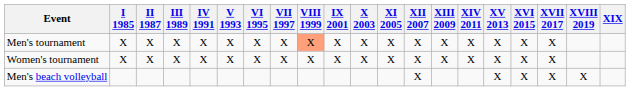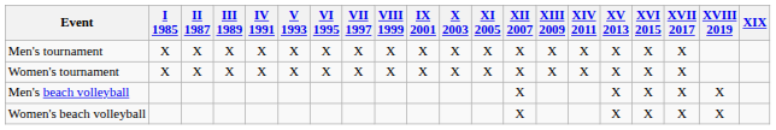 <table class="wikitable" style="text-align:center">
 <tr>
 <th>Event</th>
 <th><a href='#'>I<br>1985</a></th>
 <th><a href='#'>II<br>1987</a></th>
 <th><a href='#'>III<br>1989</a></th>
 <th><a href='#'>IV<br>1991</a></th>
 <th><a href='#'>V<br>1993</a></th>
 <th><a href='#'>VI<br>1995</a></th>
 <th><a href='#'>VII<br>1997</a></th>
 <th><a href='#'>VIII<br>1999</a></th>
 <th><a href='#'>IX<br>2001</a></th>
 <th><a href='#'>X<br>2003</a></th>
 <th><a href='#'>XI<br>2005</a></th>
 <th><a href='#'>XII<br>2007</a></th>
 <th><a href='#'>XIII<br>2009</a></th>
 <th><a href='#'>XIV<br>2011</a></th>
 <th><a href='#'>XV<br>2013</a></th>
 <th><a href='#'>XVI<br>2015</a></th>
 <th><a href='#'>XVII<br>2017</a></th>
 <th><a href='#'>XVIII<br>2019</a></th>
 <th><a href='#'>XIX</a></th>
 </tr>
 <tr>
 <td align=left>Men's tournament</td>
 <td>X</td>
 <td>X</td>
 <td>X</td>
 <td>X</td>
 <td>X</td>
 <td>X</td>
 <td>X</td>
-<td style="background: lightsalmon;">X</td>
+<td>X</td>
 <td>X</td>
 <td>X</td>
 <td>X</td>
 <td>X</td>
 <td>X</td>
 <td>X</td>
 <td>X</td>
 <td>X</td>
 <td>X</td>
 <td></td>
 <td></td>
 </tr>
 <tr>
 <td align=left>Women's tournament</td>
 <td>X</td>
 <td>X</td>
 <td>X</td>
 <td>X</td>
 <td>X</td>
 <td>X</td>
 <td>X</td>
 <td>X</td>
 <td>X</td>
 <td>X</td>
 <td>X</td>
 <td>X</td>
 <td>X</td>
 <td>X</td>
 <td>X</td>
 <td>X</td>
 <td>X</td>
 <td></td>
 <td></td>
 </tr>
 <tr>
 <td align=left>Men's <a href='#'>beach volleyball</a></td>
 <td></td>
 <td></td>
 <td></td>
 <td></td>
 <td></td>
 <td></td>
 <td></td>
 <td></td>
 <td></td>
 <td></td>
 <td></td>
 <td>X</td>
 <td></td>
 <td></td>
 <td>X</td>
 <td>X</td>
 <td>X</td>
 <td>X</td>
 <td></td>
 </tr>
+<tr>
+<td align=left>Women's beach volleyball</td>
+<td></td>
+<td></td>
+<td></td>
+<td></td>
+<td></td>
+<td></td>
+<td></td>
+<td></td>
+<td></td>
+<td></td>
+<td></td>
+<td>X</td>
+<td></td>
+<td></td>
+<td>X</td>
+<td>X</td>
+<td>X</td>
+<td>X</td>
+<td></td>
+</tr>
 </table>
